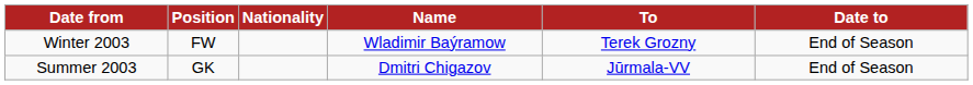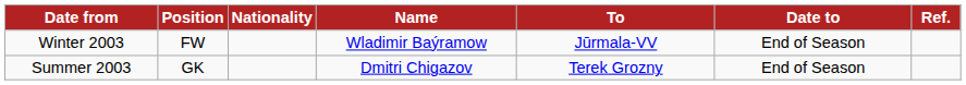 <table class="wikitable" style="text-align:center; font-size:90%; ">
 <tr>
 <th style="background:#B22222; color:white; width:150px;">Date from</th>
 <th style="background:#B22222; color:white; width:50px;">Position</th>
 <th style="background:#B22222; color:white; width:50px;">Nationality</th>
 <th style="background:#B22222; color:white; width:200px;">Name</th>
 <th style="background:#B22222; color:white; width:200px;">To</th>
 <th style="background:#B22222; color:white; width:200px;">Date to</th>
+<th style="background:#B22222; color:white; width:40px;">Ref.</th>
 </tr>
 <tr>
 <td>Winter 2003</td>
 <td>FW</td>
 <td></td>
 <td><a href='#'>Wladimir Baýramow</a></td>
-<td><a href='#'>Terek Grozny</a></td>
+<td><a href='#'>Jūrmala-VV</a></td>
 <td>End of Season</td>
+<td></td>
 </tr>
 <tr>
 <td>Summer 2003</td>
 <td>GK</td>
 <td></td>
 <td><a href='#'>Dmitri Chigazov</a></td>
-<td><a href='#'>Jūrmala-VV</a></td>
+<td><a href='#'>Terek Grozny</a></td>
 <td>End of Season</td>
+<td></td>
 </tr>
 </table>
